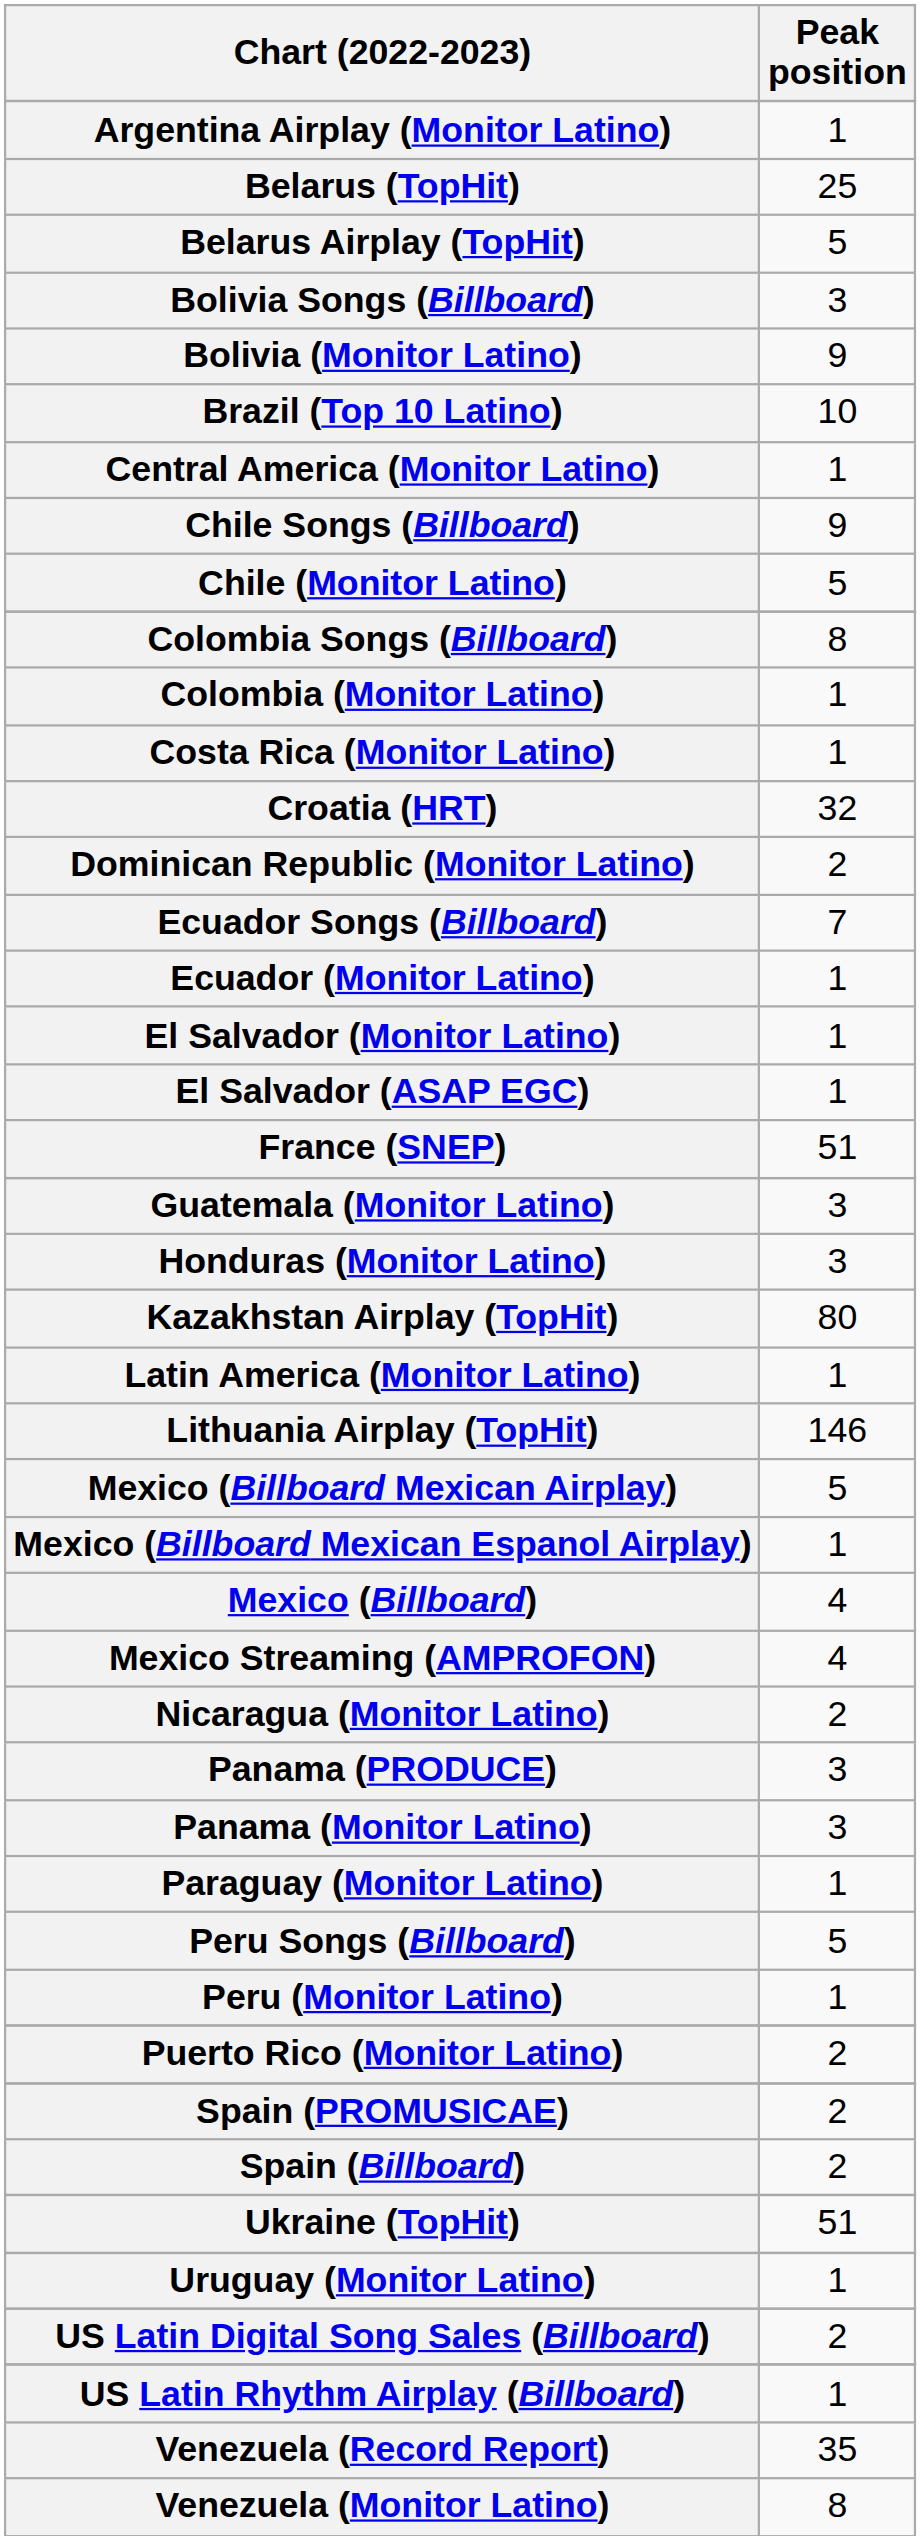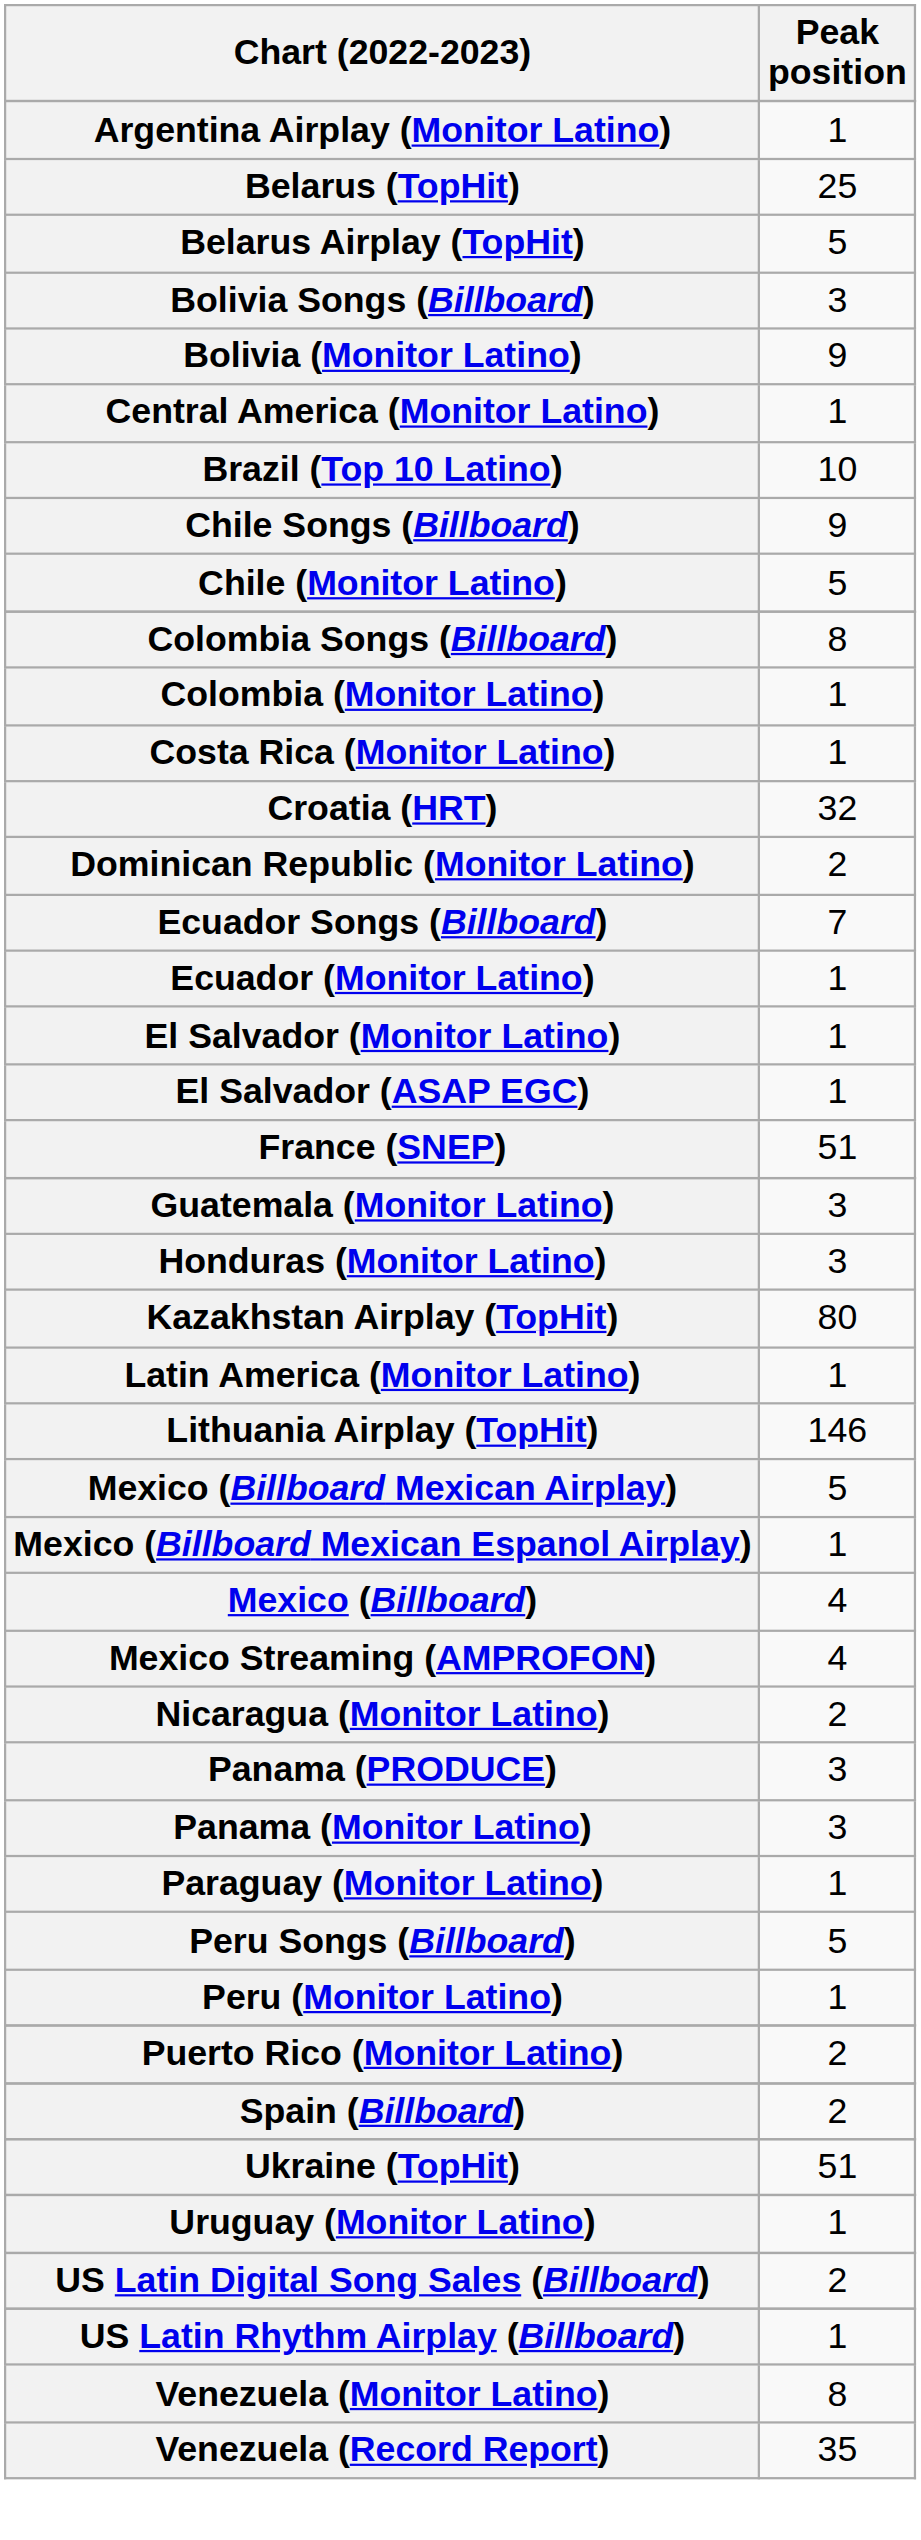 <table class="wikitable sortable plainrowheaders" style="text-align:center">
 <tr>
 <th scope="col">Chart (2022-2023)</th>
 <th scope="col">Peak<br>position</th>
 </tr>
 <tr>
 </tr>
 <tr>
 <th scope="row">Argentina Airplay (<a href='#'>Monitor Latino</a>)</th>
 <td>1</td>
 </tr>
 <tr>
 <th scope="row">Belarus (<a href='#'>TopHit</a>)</th>
 <td>25</td>
 </tr>
 <tr>
 <th scope="row">Belarus Airplay (<a href='#'>TopHit</a>)</th>
 <td>5</td>
 </tr>
 <tr>
 <th scope="row">Bolivia Songs (<em><a href='#'>Billboard</a></em>)</th>
 <td>3</td>
 </tr>
 <tr>
 <th scope="row">Bolivia (<a href='#'>Monitor Latino</a>)</th>
 <td>9</td>
 </tr>
 <tr>
+<th scope="row">Central America (<a href='#'>Monitor Latino</a>)</th>
+<td>1</td>
+</tr>
+<tr>
 <th scope="row">Brazil (<a href='#'>Top 10 Latino</a>)</th>
 <td>10</td>
-</tr>
-<tr>
-<th scope="row">Central America (<a href='#'>Monitor Latino</a>)</th>
-<td>1</td>
 </tr>
 <tr>
 <th scope="row">Chile Songs (<em><a href='#'>Billboard</a></em>)</th>
 <td>9</td>
 </tr>
 <tr>
 <th scope="row">Chile (<a href='#'>Monitor Latino</a>)</th>
 <td>5</td>
 </tr>
 <tr>
 </tr>
 <tr>
 <th scope="row">Colombia Songs (<em><a href='#'>Billboard</a></em>)</th>
 <td>8</td>
 </tr>
 <tr>
 <th scope="row">Colombia (<a href='#'>Monitor Latino</a>)</th>
 <td>1</td>
 </tr>
 <tr>
 <th scope="row">Costa Rica (<a href='#'>Monitor Latino</a>)</th>
 <td>1</td>
 </tr>
 <tr>
 <th scope="row">Croatia (<a href='#'>HRT</a>)</th>
 <td>32</td>
 </tr>
 <tr>
 <th scope="row">Dominican Republic (<a href='#'>Monitor Latino</a>)</th>
 <td>2</td>
 </tr>
 <tr>
 <th scope="row">Ecuador Songs (<em><a href='#'>Billboard</a></em>)</th>
 <td>7</td>
 </tr>
 <tr>
 <th scope="row">Ecuador (<a href='#'>Monitor Latino</a>)</th>
 <td>1</td>
 </tr>
 <tr>
 <th scope="row">El Salvador (<a href='#'>Monitor Latino</a>)</th>
 <td>1</td>
 </tr>
 <tr>
 <th scope="row">El Salvador (<a href='#'>ASAP EGC</a>)</th>
 <td>1</td>
 </tr>
 <tr>
 <th scope="row">France (<a href='#'>SNEP</a>)</th>
 <td>51</td>
 </tr>
 <tr>
 </tr>
 <tr>
 <th scope="row">Guatemala (<a href='#'>Monitor Latino</a>)</th>
 <td>3</td>
 </tr>
 <tr>
 <th scope="row">Honduras (<a href='#'>Monitor Latino</a>)</th>
 <td>3</td>
 </tr>
 <tr>
 <th scope="row">Kazakhstan Airplay (<a href='#'>TopHit</a>)</th>
 <td>80</td>
 </tr>
 <tr>
 <th scope="row">Latin America (<a href='#'>Monitor Latino</a>)</th>
 <td>1</td>
 </tr>
 <tr>
 <th scope="row">Lithuania Airplay (<a href='#'>TopHit</a>)</th>
 <td>146</td>
 </tr>
 <tr>
 <th scope="row">Mexico (<a href='#'><em>Billboard</em> Mexican Airplay</a>)</th>
 <td>5</td>
 </tr>
 <tr>
 <th scope="row">Mexico (<a href='#'><em>Billboard</em> Mexican Espanol Airplay</a>)</th>
 <td>1</td>
 </tr>
 <tr>
 <th scope="row"><a href='#'>Mexico</a> (<em><a href='#'>Billboard</a></em>)</th>
 <td>4</td>
 </tr>
 <tr>
 <th scope="row">Mexico Streaming (<a href='#'>AMPROFON</a>)</th>
 <td>4</td>
 </tr>
 <tr>
 <th scope="row">Nicaragua (<a href='#'>Monitor Latino</a>)</th>
 <td>2</td>
 </tr>
 <tr>
 <th scope="row">Panama (<a href='#'>PRODUCE</a>)</th>
 <td>3</td>
 </tr>
 <tr>
 <th scope="row">Panama (<a href='#'>Monitor Latino</a>)</th>
 <td>3</td>
 </tr>
 <tr>
 <th scope="row">Paraguay (<a href='#'>Monitor Latino</a>)</th>
 <td>1</td>
 </tr>
 <tr>
 <th scope="row">Peru Songs (<em><a href='#'>Billboard</a></em>)</th>
 <td>5</td>
 </tr>
 <tr>
 <th scope="row">Peru (<a href='#'>Monitor Latino</a>)</th>
 <td>1</td>
 </tr>
 <tr>
 </tr>
 <tr>
 <th scope="row">Puerto Rico (<a href='#'>Monitor Latino</a>)</th>
 <td>2</td>
 </tr>
 <tr>
 </tr>
 <tr>
-<th scope="row">Spain (<a href='#'>PROMUSICAE</a>)</th>
-<td>2</td>
-</tr>
-<tr>
 <th scope="row">Spain (<em><a href='#'>Billboard</a></em>)</th>
 <td>2</td>
 </tr>
 <tr>
 </tr>
 <tr>
 <th scope="row">Ukraine (<a href='#'>TopHit</a>)</th>
 <td>51</td>
 </tr>
 <tr>
 </tr>
 <tr>
 <th scope="row">Uruguay (<a href='#'>Monitor Latino</a>)</th>
 <td>1</td>
 </tr>
 <tr>
 </tr>
 <tr>
 </tr>
 <tr>
 </tr>
 <tr>
 <th scope="row">US <a href='#'>Latin Digital Song Sales</a> (<em><a href='#'>Billboard</a></em>)</th>
 <td>2</td>
 </tr>
 <tr>
 </tr>
 <tr>
 <th scope="row">US <a href='#'>Latin Rhythm Airplay</a> (<em><a href='#'>Billboard</a></em>)</th>
 <td>1</td>
 </tr>
 <tr>
+<th scope="row">Venezuela (<a href='#'>Monitor Latino</a>)</th>
+<td>8</td>
+</tr>
+<tr>
 <th scope="row">Venezuela (<a href='#'>Record Report</a>)</th>
 <td>35</td>
 </tr>
-<tr>
-<th scope="row">Venezuela (<a href='#'>Monitor Latino</a>)</th>
-<td>8</td>
-</tr>
 </table>
